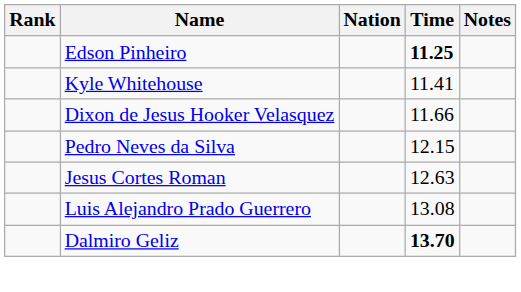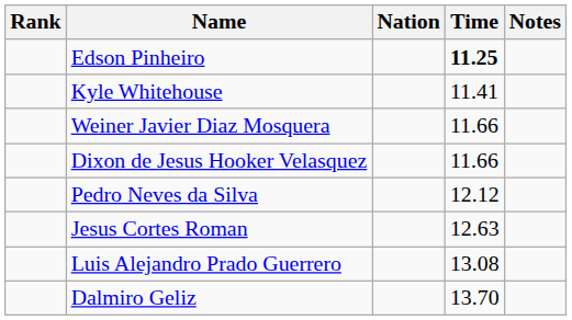 <table class="wikitable sortable">
 <tr>
 <th>Rank</th>
 <th>Name</th>
 <th>Nation</th>
 <th>Time</th>
 <th>Notes</th>
 </tr>
 <tr>
 <td></td>
 <td><a href='#'>Edson Pinheiro</a></td>
 <td></td>
 <td><strong>11.25</strong></td>
 <td></td>
 </tr>
 <tr>
 <td></td>
 <td><a href='#'>Kyle Whitehouse</a></td>
 <td></td>
 <td>11.41</td>
 <td></td>
 </tr>
 <tr>
 <td></td>
+<td><a href='#'>Weiner Javier Diaz Mosquera</a></td>
+<td></td>
+<td>11.66</td>
+<td></td>
+</tr>
+<tr>
+<td></td>
 <td><a href='#'>Dixon de Jesus Hooker Velasquez</a></td>
 <td></td>
 <td>11.66</td>
 <td></td>
 </tr>
 <tr>
 <td></td>
 <td><a href='#'>Pedro Neves da Silva</a></td>
 <td></td>
-<td>12.15</td>
+<td>12.12</td>
 <td></td>
 </tr>
 <tr>
 <td></td>
 <td><a href='#'>Jesus Cortes Roman</a></td>
 <td></td>
 <td>12.63</td>
 <td></td>
 </tr>
 <tr>
 <td></td>
 <td><a href='#'>Luis Alejandro Prado Guerrero</a></td>
 <td></td>
 <td>13.08</td>
 <td></td>
 </tr>
 <tr>
 <td></td>
 <td><a href='#'>Dalmiro Geliz</a></td>
 <td></td>
-<td><strong>13.70</strong></td>
+<td>13.70</td>
 <td></td>
 </tr>
 </table>
